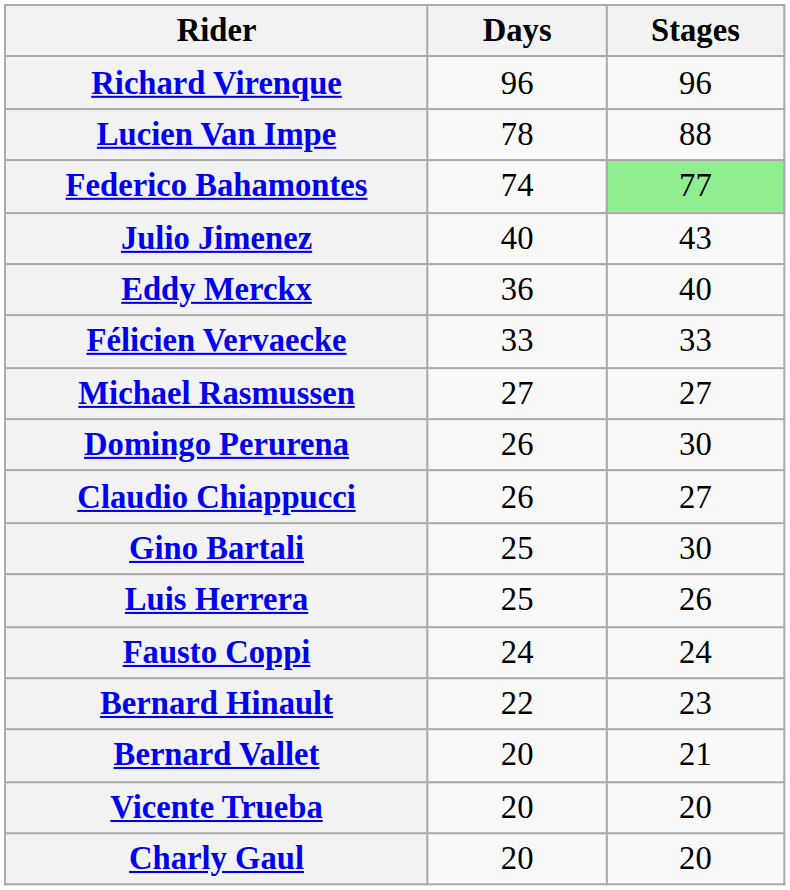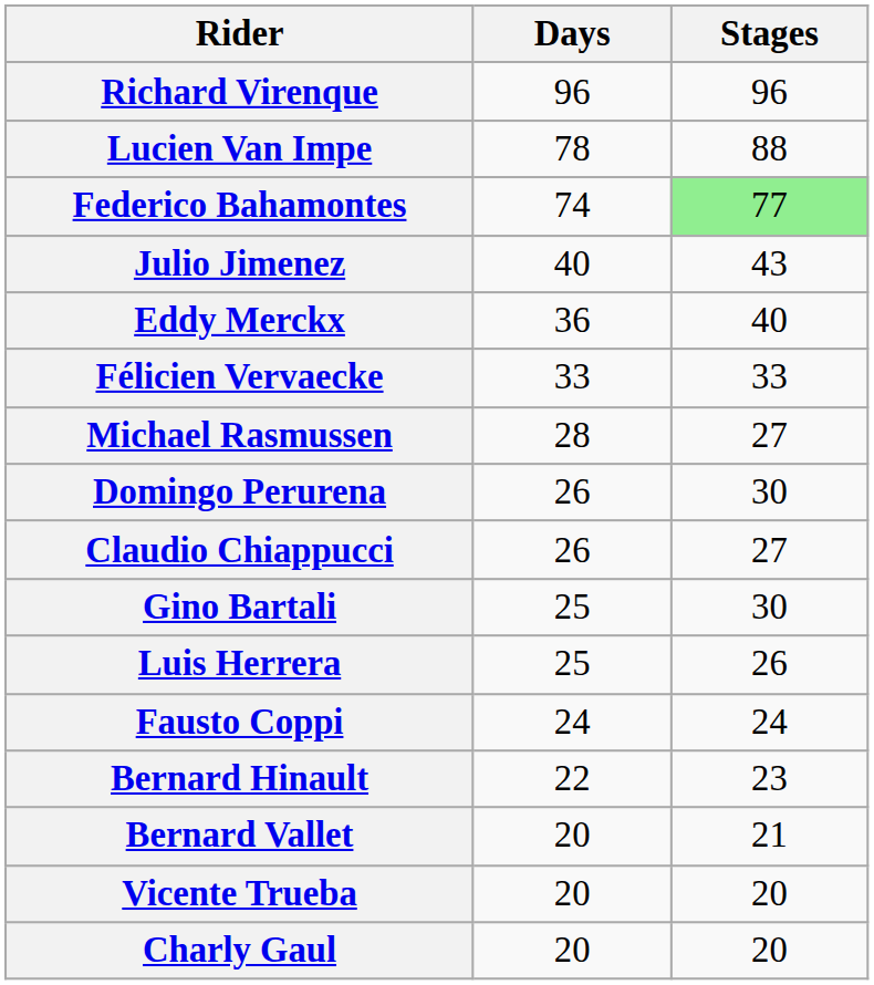 <table class="sortable plainrowheaders wikitable">
 <tr>
 <th scope=col>Rider</th>
 <th scope=col>Days</th>
 <th scope=col>Stages</th>
 </tr>
 <tr>
 <th scope=row width=200px> <a href='#'>Richard Virenque</a></th>
 <td align=center width=80px>96</td>
 <td align=center width=80px>96</td>
 </tr>
 <tr>
 <th scope=row> <a href='#'>Lucien Van Impe</a></th>
 <td align=center>78</td>
 <td align=center>88</td>
 </tr>
 <tr>
 <th scope=row> <a href='#'>Federico Bahamontes</a></th>
 <td align=center>74</td>
 <td align=center style="background: lightgreen;">77</td>
 </tr>
 <tr>
 <th scope=row> <a href='#'>Julio Jimenez</a></th>
 <td align=center>40</td>
 <td align=center>43</td>
 </tr>
 <tr>
 <th scope=row> <a href='#'>Eddy Merckx</a></th>
 <td align=center>36</td>
 <td align=center>40</td>
 </tr>
 <tr>
 <th scope=row> <a href='#'>Félicien Vervaecke</a></th>
 <td align=center>33</td>
 <td align=center>33</td>
 </tr>
 <tr>
 <th scope=row> <a href='#'>Michael Rasmussen</a></th>
-<td align=center>27</td>
+<td align=center>28</td>
 <td align=center>27</td>
 </tr>
 <tr>
 <th scope=row> <a href='#'>Domingo Perurena</a></th>
 <td align=center>26</td>
 <td align=center>30</td>
 </tr>
 <tr>
 <th scope="row"> <a href='#'>Claudio Chiappucci</a></th>
 <td align="center">26</td>
 <td align="center">27</td>
 </tr>
 <tr>
 <th scope=row> <a href='#'>Gino Bartali</a></th>
 <td align=center>25</td>
 <td align=center>30</td>
 </tr>
 <tr>
 <th scope=row> <a href='#'>Luis Herrera</a></th>
 <td align=center>25</td>
 <td align=center>26</td>
 </tr>
 <tr>
 <th scope=row> <a href='#'>Fausto Coppi</a></th>
 <td align=center>24</td>
 <td align=center>24</td>
 </tr>
 <tr>
 <th scope=row> <a href='#'>Bernard Hinault</a></th>
 <td align=center>22</td>
 <td align=center>23</td>
 </tr>
 <tr>
 <th scope=row> <a href='#'>Bernard Vallet</a></th>
 <td align=center>20</td>
 <td align=center>21</td>
 </tr>
 <tr>
 <th scope=row> <a href='#'>Vicente Trueba</a></th>
 <td align=center>20</td>
 <td align=center>20</td>
 </tr>
 <tr>
 <th scope=row> <a href='#'>Charly Gaul</a></th>
 <td align=center>20</td>
 <td align=center>20</td>
 </tr>
 </table>
